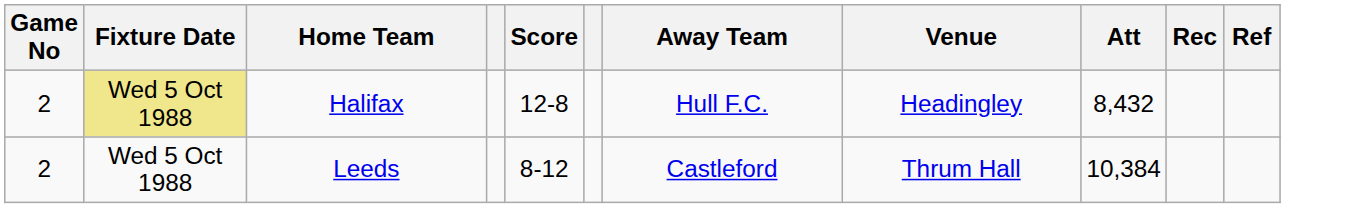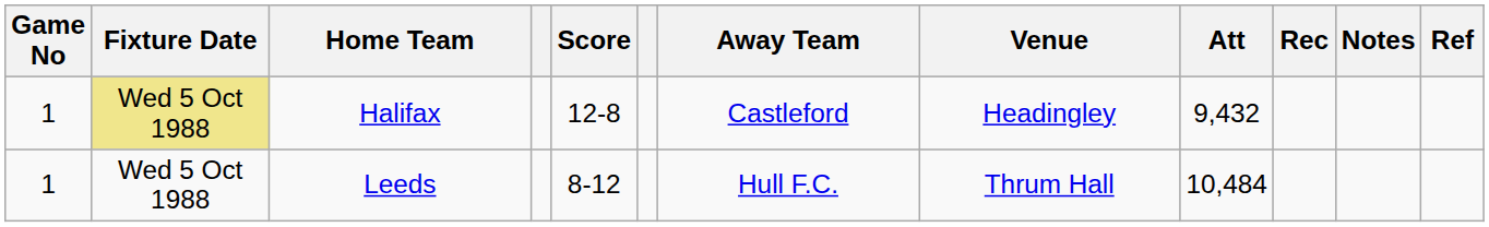 <table class="wikitable" style="text-align:center;">
 <tr>
 <th width=20 abbr="No">Game No</th>
 <th width=100 abbr="Date">Fixture Date</th>
 <th width=150 abbr="Home Team">Home Team</th>
 <th width=5 abbr="space"></th>
 <th width=20 abbr="Score">Score</th>
 <th width=5 abbr="space"></th>
 <th width=150 abbr="Away Team">Away Team</th>
 <th width=150 abbr="Venue">Venue</th>
 <th width=30 abbr="Att">Att</th>
 <th width=30 abbr="Rec">Rec</th>
+<th width=20 abbr="Notes">Notes</th>
 <th width=30 abbr="Ref">Ref</th>
 </tr>
 <tr>
-<td>2</td>
+<td>1</td>
 <td style="background: khaki;">Wed 5 Oct 1988</td>
 <td><a href='#'>Halifax</a></td>
 <td></td>
 <td>12-8</td>
 <td></td>
-<td><a href='#'>Hull F.C.</a></td>
+<td><a href='#'>Castleford</a></td>
 <td><a href='#'>Headingley</a></td>
-<td>8,432</td>
+<td>9,432</td>
+<td></td>
 <td></td>
 <td></td>
 </tr>
 <tr>
-<td>2</td>
+<td>1</td>
 <td>Wed 5 Oct 1988</td>
 <td><a href='#'>Leeds</a></td>
 <td></td>
 <td>8-12</td>
 <td></td>
-<td><a href='#'>Castleford</a></td>
+<td><a href='#'>Hull F.C.</a></td>
 <td><a href='#'>Thrum Hall</a></td>
-<td>10,384</td>
+<td>10,484</td>
+<td></td>
 <td></td>
 <td></td>
 </tr>
 </table>
